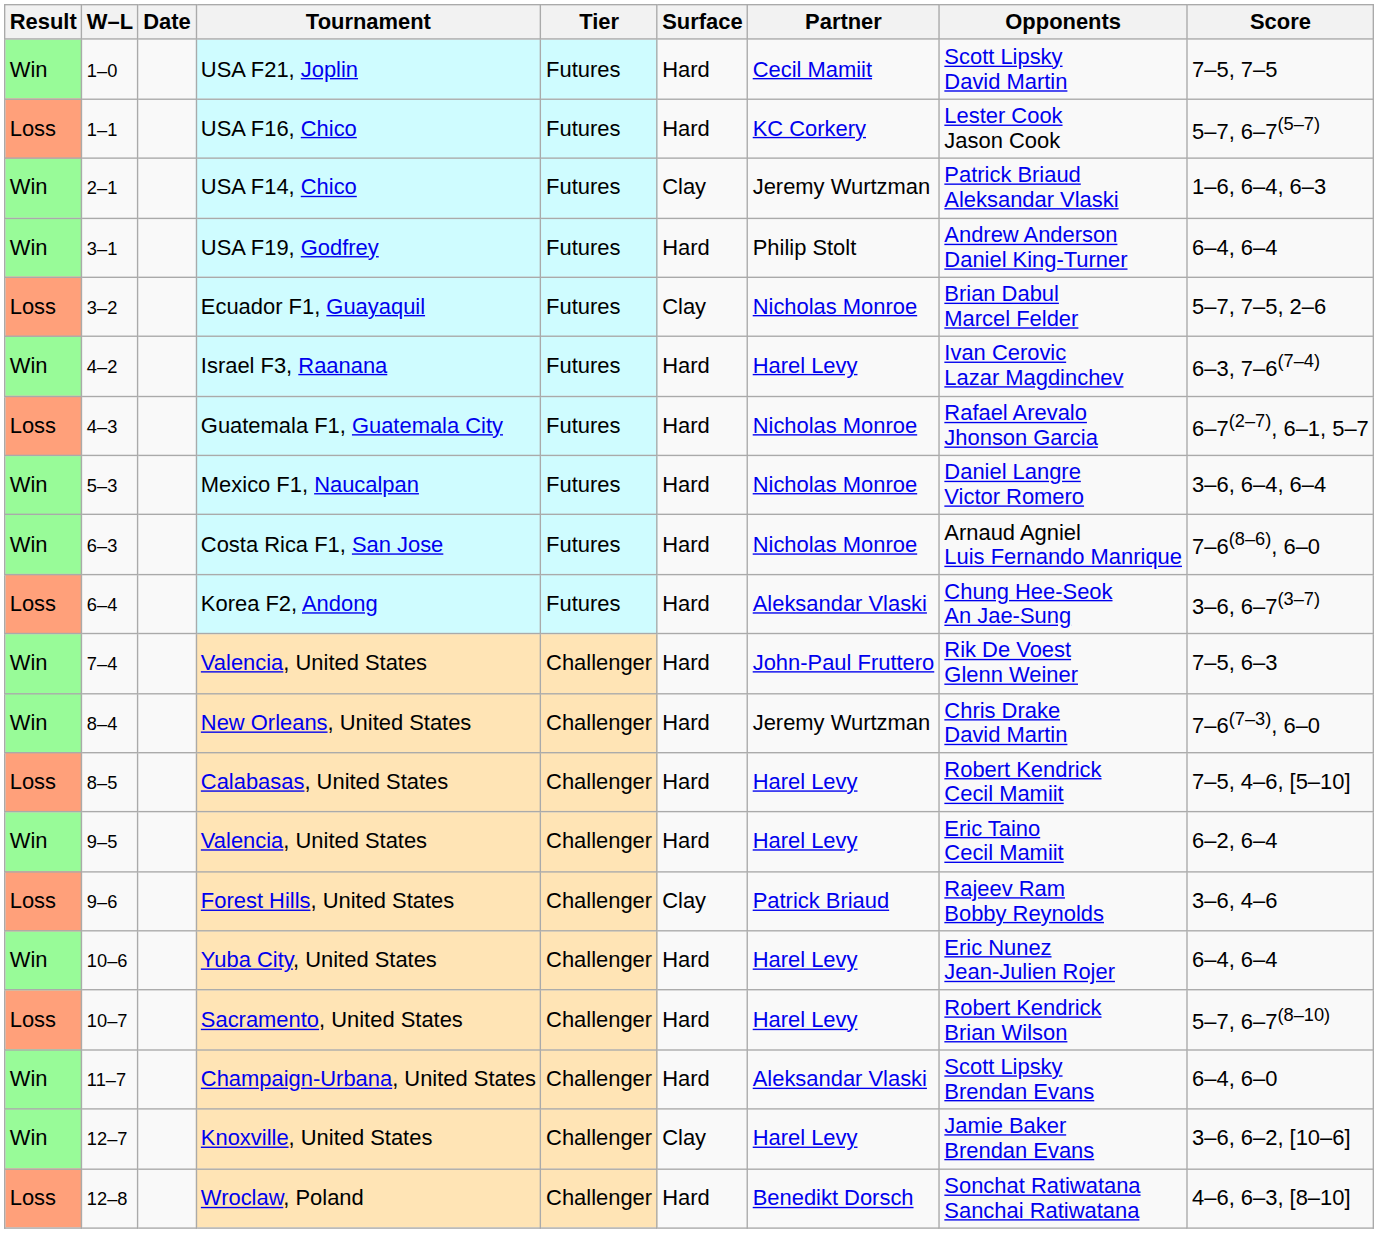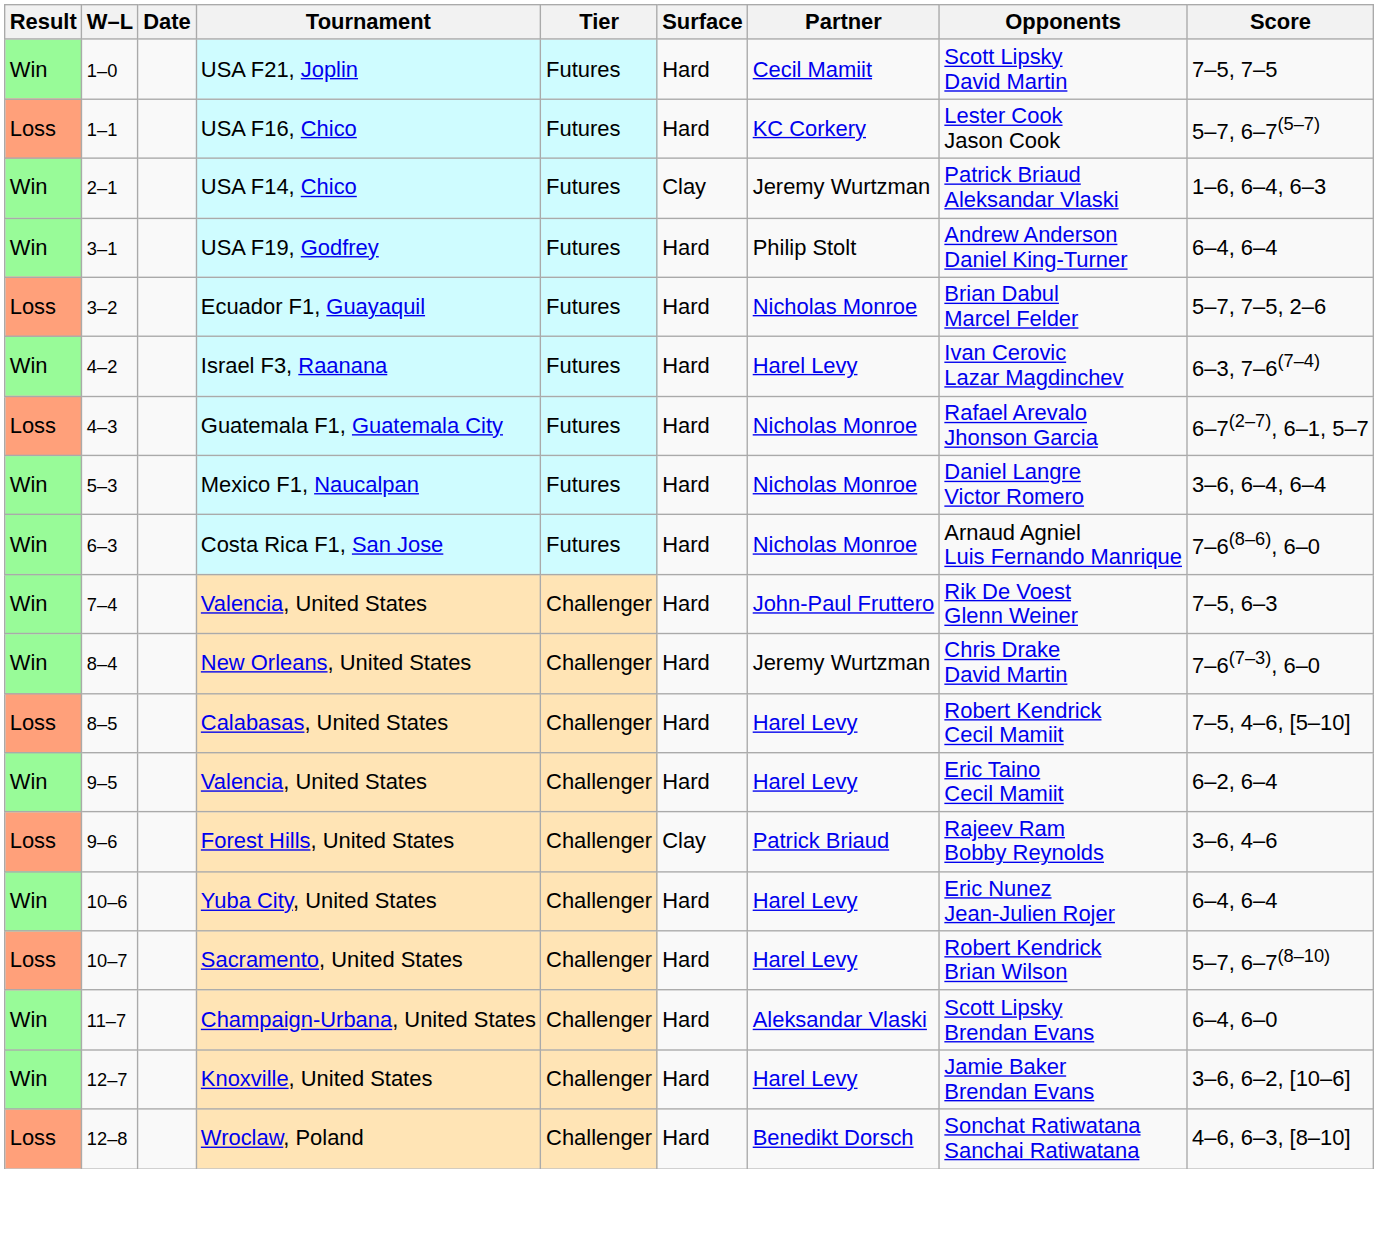 <table class="sortable wikitable">
 <tr>
 <th>Result</th>
 <th class="unsortable">W–L</th>
 <th>Date</th>
 <th>Tournament</th>
 <th>Tier</th>
 <th>Surface</th>
 <th>Partner</th>
 <th>Opponents</th>
 <th class="unsortable">Score</th>
 </tr>
 <tr>
 <td bgcolor=98FB98>Win</td>
 <td><small>1–0</small></td>
 <td></td>
 <td style="background:#cffcff;">USA F21, <a href='#'>Joplin</a></td>
 <td style="background:#cffcff;">Futures</td>
 <td>Hard</td>
 <td> <a href='#'>Cecil Mamiit</a></td>
 <td> <a href='#'>Scott Lipsky</a> <br>  <a href='#'>David Martin</a></td>
 <td>7–5, 7–5</td>
 </tr>
 <tr>
 <td bgcolor=FFA07A>Loss</td>
 <td><small>1–1</small></td>
 <td></td>
 <td style="background:#cffcff;">USA F16, <a href='#'>Chico</a></td>
 <td style="background:#cffcff;">Futures</td>
 <td>Hard</td>
 <td> <a href='#'>KC Corkery</a></td>
 <td> <a href='#'>Lester Cook</a> <br>  Jason Cook</td>
 <td>5–7, 6–7<sup>(5–7)</sup></td>
 </tr>
 <tr>
 <td bgcolor=98FB98>Win</td>
 <td><small>2–1</small></td>
 <td></td>
 <td style="background:#cffcff;">USA F14, <a href='#'>Chico</a></td>
 <td style="background:#cffcff;">Futures</td>
 <td>Clay</td>
 <td> Jeremy Wurtzman</td>
 <td> <a href='#'>Patrick Briaud</a> <br>  <a href='#'>Aleksandar Vlaski</a></td>
 <td>1–6, 6–4, 6–3</td>
 </tr>
 <tr>
 <td bgcolor=98FB98>Win</td>
 <td><small>3–1</small></td>
 <td></td>
 <td style="background:#cffcff;">USA F19, <a href='#'>Godfrey</a></td>
 <td style="background:#cffcff;">Futures</td>
 <td>Hard</td>
 <td> Philip Stolt</td>
 <td> <a href='#'>Andrew Anderson</a> <br>  <a href='#'>Daniel King-Turner</a></td>
 <td>6–4, 6–4</td>
 </tr>
 <tr>
 <td bgcolor=FFA07A>Loss</td>
 <td><small>3–2</small></td>
 <td></td>
 <td style="background:#cffcff;">Ecuador F1, <a href='#'>Guayaquil</a></td>
 <td style="background:#cffcff;">Futures</td>
-<td>Clay</td>
+<td>Hard</td>
 <td> <a href='#'>Nicholas Monroe</a></td>
 <td> <a href='#'>Brian Dabul</a> <br>  <a href='#'>Marcel Felder</a></td>
 <td>5–7, 7–5, 2–6</td>
 </tr>
 <tr>
 <td bgcolor=98FB98>Win</td>
 <td><small>4–2</small></td>
 <td></td>
 <td style="background:#cffcff;">Israel F3, <a href='#'>Raanana</a></td>
 <td style="background:#cffcff;">Futures</td>
 <td>Hard</td>
 <td> <a href='#'>Harel Levy</a></td>
 <td> <a href='#'>Ivan Cerovic</a> <br>  <a href='#'>Lazar Magdinchev</a></td>
 <td>6–3, 7–6<sup>(7–4)</sup></td>
 </tr>
 <tr>
 <td bgcolor=FFA07A>Loss</td>
 <td><small>4–3</small></td>
 <td></td>
 <td style="background:#cffcff;">Guatemala F1, <a href='#'>Guatemala City</a></td>
 <td style="background:#cffcff;">Futures</td>
 <td>Hard</td>
 <td> <a href='#'>Nicholas Monroe</a></td>
 <td> <a href='#'>Rafael Arevalo</a> <br>  <a href='#'>Jhonson Garcia</a></td>
 <td>6–7<sup>(2–7)</sup>, 6–1, 5–7</td>
 </tr>
 <tr>
 <td bgcolor=98FB98>Win</td>
 <td><small>5–3</small></td>
 <td></td>
 <td style="background:#cffcff;">Mexico F1, <a href='#'>Naucalpan</a></td>
 <td style="background:#cffcff;">Futures</td>
 <td>Hard</td>
 <td> <a href='#'>Nicholas Monroe</a></td>
 <td> <a href='#'>Daniel Langre</a> <br>  <a href='#'>Victor Romero</a></td>
 <td>3–6, 6–4, 6–4</td>
 </tr>
 <tr>
 <td bgcolor=98FB98>Win</td>
 <td><small>6–3</small></td>
 <td></td>
 <td style="background:#cffcff;">Costa Rica F1, <a href='#'>San Jose</a></td>
 <td style="background:#cffcff;">Futures</td>
 <td>Hard</td>
 <td> <a href='#'>Nicholas Monroe</a></td>
 <td> Arnaud Agniel <br>  <a href='#'>Luis Fernando Manrique</a></td>
 <td>7–6<sup>(8–6)</sup>, 6–0</td>
-</tr>
-<tr>
-<td bgcolor=FFA07A>Loss</td>
-<td><small>6–4</small></td>
-<td></td>
-<td style="background:#cffcff;">Korea F2, <a href='#'>Andong</a></td>
-<td style="background:#cffcff;">Futures</td>
-<td>Hard</td>
-<td> <a href='#'>Aleksandar Vlaski</a></td>
-<td> <a href='#'>Chung Hee-Seok</a> <br>  <a href='#'>An Jae-Sung</a></td>
-<td>3–6, 6–7<sup>(3–7)</sup></td>
 </tr>
 <tr>
 <td bgcolor=98FB98>Win</td>
 <td><small>7–4</small></td>
 <td></td>
 <td style="background:moccasin;"><a href='#'>Valencia</a>, United States</td>
 <td style="background:moccasin;">Challenger</td>
 <td>Hard</td>
 <td> <a href='#'>John-Paul Fruttero</a></td>
 <td> <a href='#'>Rik De Voest</a> <br>  <a href='#'>Glenn Weiner</a></td>
 <td>7–5, 6–3</td>
 </tr>
 <tr>
 <td bgcolor=98FB98>Win</td>
 <td><small>8–4</small></td>
 <td></td>
 <td style="background:moccasin;"><a href='#'>New Orleans</a>, United States</td>
 <td style="background:moccasin;">Challenger</td>
 <td>Hard</td>
 <td> Jeremy Wurtzman</td>
 <td> <a href='#'>Chris Drake</a> <br>  <a href='#'>David Martin</a></td>
 <td>7–6<sup>(7–3)</sup>, 6–0</td>
 </tr>
 <tr>
 <td bgcolor=FFA07A>Loss</td>
 <td><small>8–5</small></td>
 <td></td>
 <td style="background:moccasin;"><a href='#'>Calabasas</a>, United States</td>
 <td style="background:moccasin;">Challenger</td>
 <td>Hard</td>
 <td> <a href='#'>Harel Levy</a></td>
 <td> <a href='#'>Robert Kendrick</a> <br>  <a href='#'>Cecil Mamiit</a></td>
 <td>7–5, 4–6, [5–10]</td>
 </tr>
 <tr>
 <td bgcolor=98FB98>Win</td>
 <td><small>9–5</small></td>
 <td></td>
 <td style="background:moccasin;"><a href='#'>Valencia</a>, United States</td>
 <td style="background:moccasin;">Challenger</td>
 <td>Hard</td>
 <td> <a href='#'>Harel Levy</a></td>
 <td> <a href='#'>Eric Taino</a> <br>  <a href='#'>Cecil Mamiit</a></td>
 <td>6–2, 6–4</td>
 </tr>
 <tr>
 <td bgcolor=FFA07A>Loss</td>
 <td><small>9–6</small></td>
 <td></td>
 <td style="background:moccasin;"><a href='#'>Forest Hills</a>, United States</td>
 <td style="background:moccasin;">Challenger</td>
 <td>Clay</td>
 <td> <a href='#'>Patrick Briaud</a></td>
 <td> <a href='#'>Rajeev Ram</a> <br>  <a href='#'>Bobby Reynolds</a></td>
 <td>3–6, 4–6</td>
 </tr>
 <tr>
 <td bgcolor=98FB98>Win</td>
 <td><small>10–6</small></td>
 <td></td>
 <td style="background:moccasin;"><a href='#'>Yuba City</a>, United States</td>
 <td style="background:moccasin;">Challenger</td>
 <td>Hard</td>
 <td> <a href='#'>Harel Levy</a></td>
 <td> <a href='#'>Eric Nunez</a> <br>  <a href='#'>Jean-Julien Rojer</a></td>
 <td>6–4, 6–4</td>
 </tr>
 <tr>
 <td bgcolor=FFA07A>Loss</td>
 <td><small>10–7</small></td>
 <td></td>
 <td style="background:moccasin;"><a href='#'>Sacramento</a>, United States</td>
 <td style="background:moccasin;">Challenger</td>
 <td>Hard</td>
 <td> <a href='#'>Harel Levy</a></td>
 <td> <a href='#'>Robert Kendrick</a> <br>  <a href='#'>Brian Wilson</a></td>
 <td>5–7, 6–7<sup>(8–10)</sup></td>
 </tr>
 <tr>
 <td bgcolor=98FB98>Win</td>
 <td><small>11–7</small></td>
 <td></td>
 <td style="background:moccasin;"><a href='#'>Champaign-Urbana</a>, United States</td>
 <td style="background:moccasin;">Challenger</td>
 <td>Hard</td>
 <td> <a href='#'>Aleksandar Vlaski</a></td>
 <td> <a href='#'>Scott Lipsky</a> <br>  <a href='#'>Brendan Evans</a></td>
 <td>6–4, 6–0</td>
 </tr>
 <tr>
 <td bgcolor=98FB98>Win</td>
 <td><small>12–7</small></td>
 <td></td>
 <td style="background:moccasin;"><a href='#'>Knoxville</a>, United States</td>
 <td style="background:moccasin;">Challenger</td>
-<td>Clay</td>
+<td>Hard</td>
 <td> <a href='#'>Harel Levy</a></td>
 <td> <a href='#'>Jamie Baker</a> <br>  <a href='#'>Brendan Evans</a></td>
 <td>3–6, 6–2, [10–6]</td>
 </tr>
 <tr>
 <td bgcolor=FFA07A>Loss</td>
 <td><small>12–8</small></td>
 <td></td>
 <td style="background:moccasin;"><a href='#'>Wroclaw</a>, Poland</td>
 <td style="background:moccasin;">Challenger</td>
 <td>Hard</td>
 <td> <a href='#'>Benedikt Dorsch</a></td>
 <td> <a href='#'>Sonchat Ratiwatana</a> <br>  <a href='#'>Sanchai Ratiwatana</a></td>
 <td>4–6, 6–3, [8–10]</td>
 </tr>
 </table>
